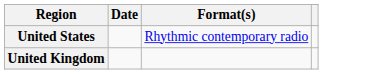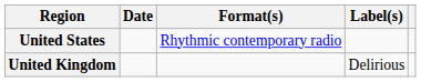 <table class="wikitable plainrowheaders">
 <tr>
 <th scope="col">Region</th>
 <th scope="col">Date</th>
 <th scope="col">Format(s)</th>
+<th scope="col">Label(s)</th>
 <th scope="col"></th>
 </tr>
 <tr>
 <th scope="row">United States</th>
 <td></td>
 <td><a href='#'>Rhythmic contemporary radio</a></td>
 <td></td>
+<td></td>
 </tr>
 <tr>
 <th scope="row">United Kingdom</th>
 <td></td>
 <td></td>
+<td>Delirious</td>
 <td></td>
 </tr>
 </table>
